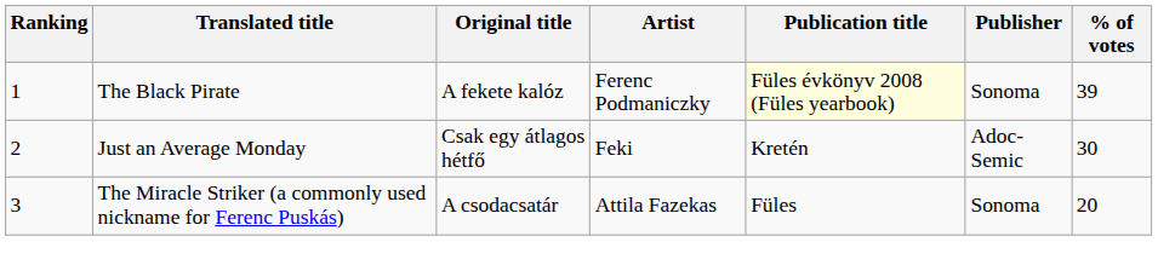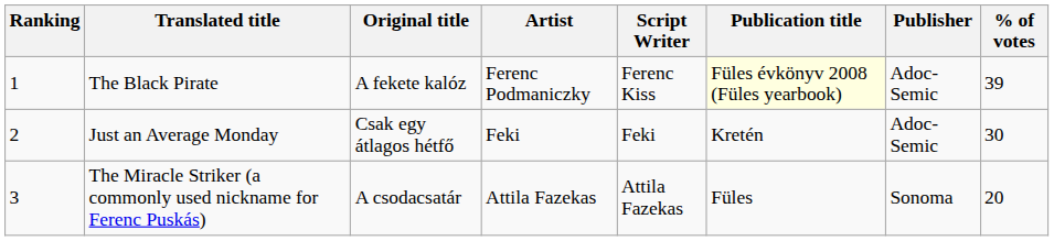 <table | class="wikitable">
 <tr valign="top">
 <th><strong>Ranking</strong></th>
 <th><strong>Translated title</strong></th>
 <th><strong>Original title</strong></th>
 <th><strong>Artist</strong></th>
+<th><strong>Script Writer</strong></th>
 <th><strong>Publication title</strong></th>
 <th><strong>Publisher</strong></th>
 <th><strong>% of votes</strong></th>
 </tr>
 <tr>
 <td>1</td>
 <td>The Black Pirate</td>
 <td>A fekete kalóz</td>
 <td>Ferenc Podmaniczky</td>
+<td>Ferenc Kiss</td>
 <td style="background: lightyellow;">Füles évkönyv 2008 (Füles yearbook)</td>
-<td>Sonoma</td>
+<td>Adoc-Semic</td>
 <td>39</td>
 </tr>
 <tr>
 <td>2</td>
 <td>Just an Average Monday</td>
 <td>Csak egy átlagos hétfő</td>
+<td>Feki</td>
 <td>Feki</td>
 <td>Kretén</td>
 <td>Adoc-Semic</td>
 <td>30</td>
 </tr>
 <tr>
 <td>3</td>
 <td>The Miracle Striker (a commonly used nickname for <a href='#'>Ferenc Puskás</a>)</td>
 <td>A csodacsatár</td>
 <td>Attila Fazekas</td>
+<td>Attila Fazekas</td>
 <td>Füles</td>
 <td>Sonoma</td>
 <td>20</td>
 </tr>
 </table>
